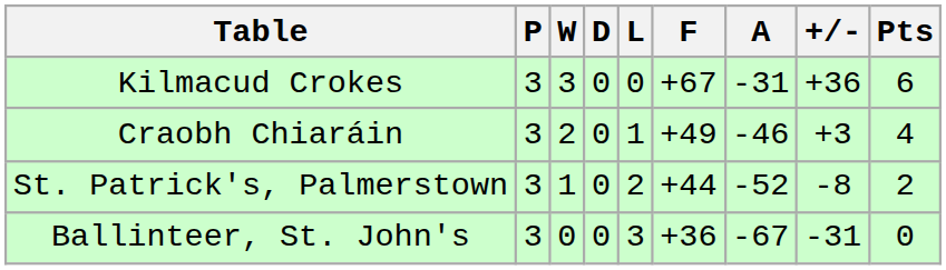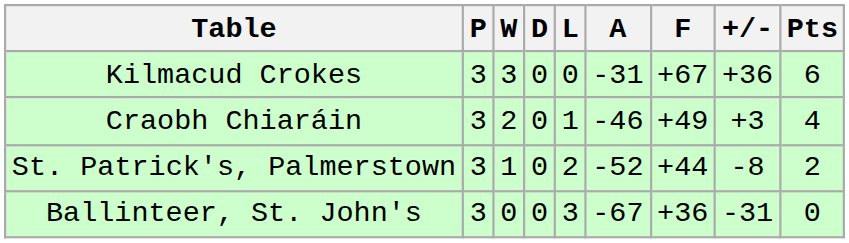 <table class="wikitable">
 <tr>
 <th>Table</th>
 <th>P</th>
 <th>W</th>
 <th>D</th>
 <th>L</th>
+<th>A</th>
 <th>F</th>
-<th>A</th>
 <th>+/-</th>
 <th>Pts</th>
 </tr>
 <tr style="text-align:Center; background:#cfc;">
 <td>Kilmacud Crokes</td>
 <td>3</td>
 <td>3</td>
 <td>0</td>
 <td>0</td>
+<td>-31</td>
 <td>+67</td>
-<td>-31</td>
 <td>+36</td>
 <td>6</td>
 </tr>
 <tr style="text-align:Center; background:#cfc;">
 <td>Craobh Chiaráin</td>
 <td>3</td>
 <td>2</td>
 <td>0</td>
 <td>1</td>
+<td>-46</td>
 <td>+49</td>
-<td>-46</td>
 <td>+3</td>
 <td>4</td>
 </tr>
 <tr style="text-align:Center; background:#cfc;">
 <td>St. Patrick's, Palmerstown</td>
 <td>3</td>
 <td>1</td>
 <td>0</td>
 <td>2</td>
+<td>-52</td>
 <td>+44</td>
-<td>-52</td>
 <td>-8</td>
 <td>2</td>
 </tr>
 <tr style="text-align:Center; background:#cfc;">
 <td>Ballinteer, St. John's</td>
 <td>3</td>
 <td>0</td>
 <td>0</td>
 <td>3</td>
+<td>-67</td>
 <td>+36</td>
-<td>-67</td>
 <td>-31</td>
 <td>0</td>
 </tr>
 </table>
